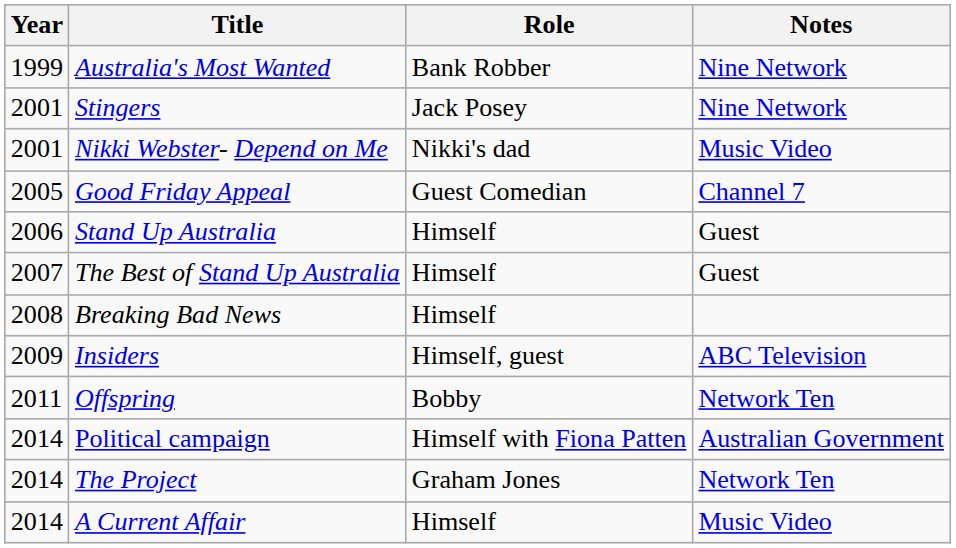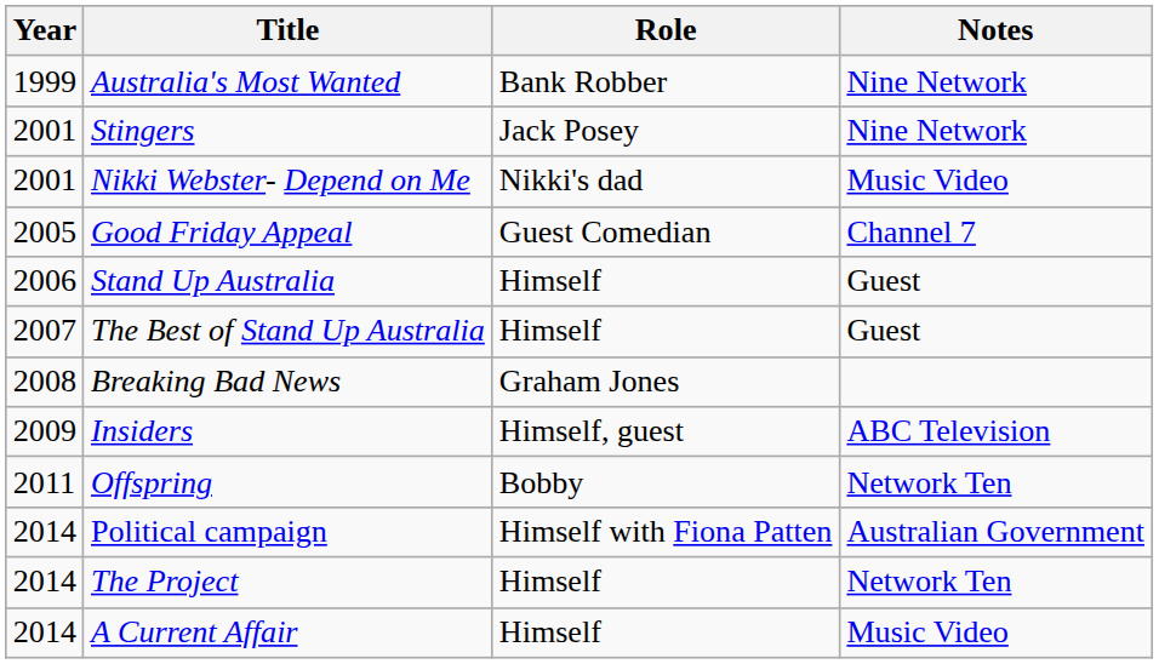 <table class="wikitable sortable">
 <tr>
 <th>Year</th>
 <th>Title</th>
 <th>Role</th>
 <th>Notes</th>
 </tr>
 <tr>
 <td>1999</td>
 <td><em><a href='#'>Australia's Most Wanted</a></em></td>
 <td>Bank Robber</td>
 <td><a href='#'>Nine Network</a></td>
 </tr>
 <tr>
 <td>2001</td>
 <td><em><a href='#'>Stingers</a></em></td>
 <td>Jack Posey</td>
 <td><a href='#'>Nine Network</a></td>
 </tr>
 <tr>
 <td>2001</td>
 <td><em><a href='#'>Nikki Webster</a>- <a href='#'>Depend on Me</a></em></td>
 <td>Nikki's dad</td>
 <td><a href='#'>Music Video</a></td>
 </tr>
 <tr>
 <td>2005</td>
 <td><em><a href='#'>Good Friday Appeal</a></em></td>
 <td>Guest Comedian</td>
 <td><a href='#'>Channel 7</a></td>
 </tr>
 <tr>
 <td>2006</td>
 <td><em><a href='#'>Stand Up Australia</a></em></td>
 <td>Himself</td>
 <td>Guest</td>
 </tr>
 <tr>
 <td>2007</td>
 <td><em>The Best of <a href='#'>Stand Up Australia</a></em></td>
 <td>Himself</td>
 <td>Guest</td>
 </tr>
 <tr>
 <td>2008</td>
 <td><em>Breaking Bad News</em></td>
-<td>Himself</td>
+<td>Graham Jones</td>
 <td></td>
 </tr>
 <tr>
 <td>2009</td>
 <td><em><a href='#'>Insiders</a></em></td>
 <td>Himself, guest</td>
 <td><a href='#'>ABC Television</a></td>
 </tr>
 <tr>
 <td>2011</td>
 <td><em><a href='#'>Offspring</a></em></td>
 <td>Bobby</td>
 <td><a href='#'>Network Ten</a></td>
 </tr>
 <tr>
 <td>2014</td>
 <td><a href='#'>Political campaign</a></td>
 <td>Himself with <a href='#'>Fiona Patten</a></td>
 <td><a href='#'>Australian Government</a></td>
 </tr>
 <tr>
 <td>2014</td>
 <td><a href='#'><em>The Project</em></a></td>
-<td>Graham Jones</td>
+<td>Himself</td>
 <td><a href='#'>Network Ten</a></td>
 </tr>
 <tr>
 <td>2014</td>
 <td><em><a href='#'>A Current Affair</a></em></td>
 <td>Himself</td>
 <td><a href='#'>Music Video</a></td>
 </tr>
 </table>
